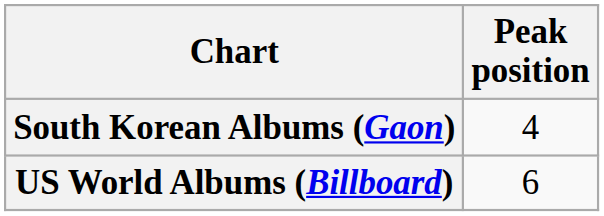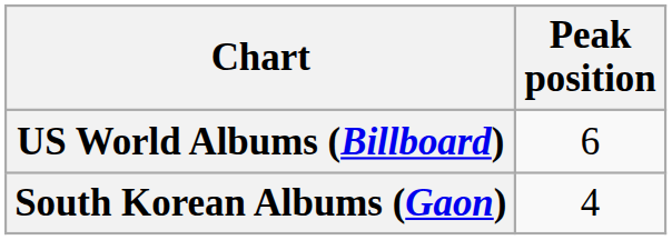 <table class="wikitable sortable plainrowheaders">
 <tr>
 <th scope="col">Chart</th>
 <th scope="col">Peak<br>position</th>
 </tr>
 <tr>
+<th scope="row">US World Albums (<em><a href='#'>Billboard</a></em>)</th>
+<td style="text-align:center">6</td>
+</tr>
+<tr>
 <th scope="row">South Korean Albums (<em><a href='#'>Gaon</a></em>)</th>
 <td style="text-align:center">4</td>
 </tr>
-<tr>
-<th scope="row">US World Albums (<em><a href='#'>Billboard</a></em>)</th>
-<td style="text-align:center">6</td>
-</tr>
 </table>
